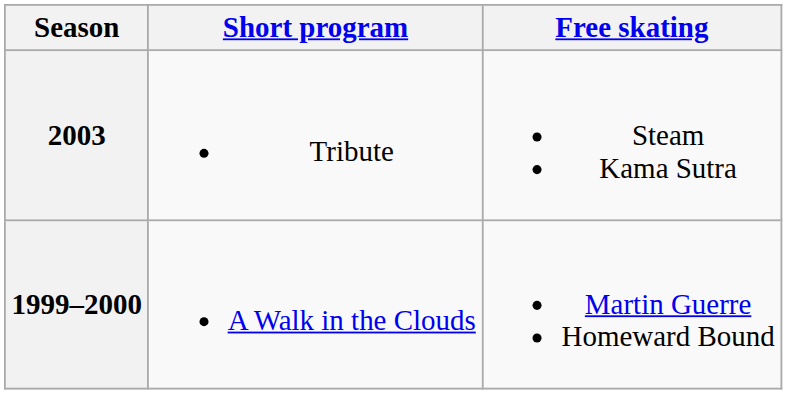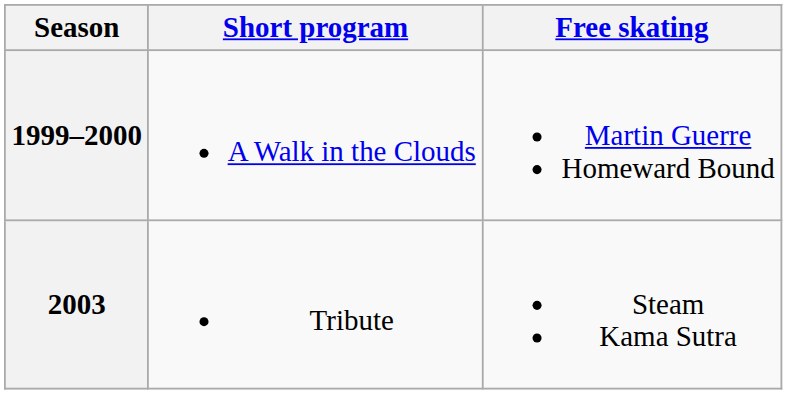 <table class=wikitable style=text-align:center>
 <tr>
 <th>Season</th>
 <th><a href='#'>Short program</a></th>
 <th><a href='#'>Free skating</a></th>
 </tr>
 <tr>
+<th>1999–2000 <br> </th>
+<td><br><ul><li><a href='#'>A Walk in the Clouds</a> <br></li></ul></td>
+<td><br><ul><li><a href='#'>Martin Guerre</a> <br></li><li>Homeward Bound</li></ul></td>
+</tr>
+<tr>
 <th>2003 <br> </th>
 <td><br><ul><li>Tribute <br></li></ul></td>
 <td><br><ul><li>Steam</li><li>Kama Sutra</li></ul></td>
 </tr>
-<tr>
-<th>1999–2000 <br> </th>
-<td><br><ul><li><a href='#'>A Walk in the Clouds</a> <br></li></ul></td>
-<td><br><ul><li><a href='#'>Martin Guerre</a> <br></li><li>Homeward Bound</li></ul></td>
-</tr>
 </table>
